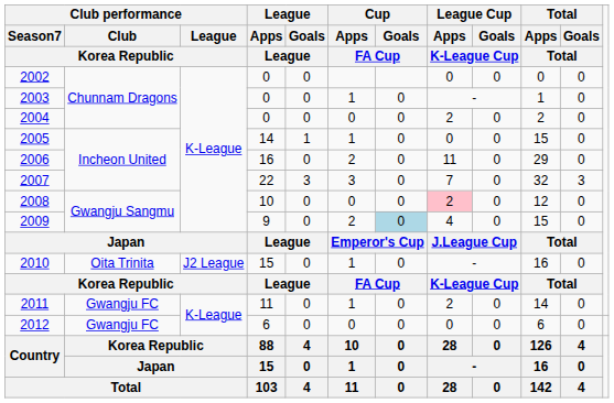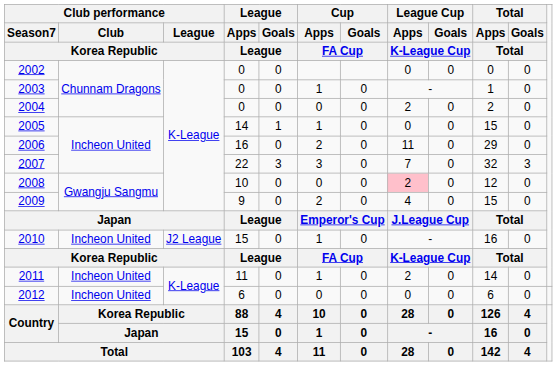 <table class="wikitable" style="text-align:center;">
 <tr>
 <th colspan=3>Club performance</th>
 <th colspan=2>League</th>
 <th colspan=2>Cup</th>
 <th colspan=2>League Cup</th>
 <th colspan=2>Total</th>
 </tr>
 <tr>
 <th>Season7</th>
 <th>Club</th>
 <th>League</th>
 <th>Apps</th>
 <th>Goals</th>
 <th>Apps</th>
 <th>Goals</th>
 <th>Apps</th>
 <th>Goals</th>
 <th>Apps</th>
 <th>Goals</th>
 </tr>
 <tr>
 <th colspan=3>Korea Republic</th>
 <th colspan=2>League</th>
 <th colspan=2><a href='#'>FA Cup</a></th>
 <th colspan=2><a href='#'>K-League Cup</a></th>
 <th colspan=2>Total</th>
 </tr>
 <tr>
 <td><a href='#'>2002</a></td>
 <td rowspan="3"><a href='#'>Chunnam Dragons</a></td>
 <td rowspan="8"><a href='#'>K-League</a></td>
 <td>0</td>
 <td>0</td>
 <td></td>
 <td></td>
 <td>0</td>
 <td>0</td>
 <td>0</td>
 <td>0</td>
 </tr>
 <tr>
 <td><a href='#'>2003</a></td>
 <td>0</td>
 <td>0</td>
 <td>1</td>
 <td>0</td>
 <td colspan="2">-</td>
 <td>1</td>
 <td>0</td>
 </tr>
 <tr>
 <td><a href='#'>2004</a></td>
 <td>0</td>
 <td>0</td>
 <td>0</td>
 <td>0</td>
 <td>2</td>
 <td>0</td>
 <td>2</td>
 <td>0</td>
 </tr>
 <tr>
 <td><a href='#'>2005</a></td>
 <td rowspan="3"><a href='#'>Incheon United</a></td>
 <td>14</td>
 <td>1</td>
 <td>1</td>
 <td>0</td>
 <td>0</td>
 <td>0</td>
 <td>15</td>
 <td>0</td>
 </tr>
 <tr>
 <td><a href='#'>2006</a></td>
 <td>16</td>
 <td>0</td>
 <td>2</td>
 <td>0</td>
 <td>11</td>
 <td>0</td>
 <td>29</td>
 <td>0</td>
 </tr>
 <tr>
 <td><a href='#'>2007</a></td>
 <td>22</td>
 <td>3</td>
 <td>3</td>
 <td>0</td>
 <td>7</td>
 <td>0</td>
 <td>32</td>
 <td>3</td>
 </tr>
 <tr>
 <td><a href='#'>2008</a></td>
 <td rowspan="2"><a href='#'>Gwangju Sangmu</a></td>
 <td>10</td>
 <td>0</td>
 <td>0</td>
 <td>0</td>
 <td style="background: pink;">2</td>
 <td>0</td>
 <td>12</td>
 <td>0</td>
 </tr>
 <tr>
 <td><a href='#'>2009</a></td>
 <td>9</td>
 <td>0</td>
 <td>2</td>
-<td style="background: lightblue;">0</td>
+<td>0</td>
 <td>4</td>
 <td>0</td>
 <td>15</td>
 <td>0</td>
 </tr>
 <tr>
 <th colspan=3>Japan</th>
 <th colspan=2>League</th>
 <th colspan=2><a href='#'>Emperor's Cup</a></th>
 <th colspan=2><a href='#'>J.League Cup</a></th>
 <th colspan=2>Total</th>
 </tr>
 <tr>
 <td><a href='#'>2010</a></td>
-<td><a href='#'>Oita Trinita</a></td>
+<td rowspan="1"><a href='#'>Incheon United</a></td>
 <td><a href='#'>J2 League</a></td>
 <td>15</td>
 <td>0</td>
 <td>1</td>
 <td>0</td>
 <td colspan="2">-</td>
 <td>16</td>
 <td>0</td>
 </tr>
 <tr>
 <th colspan=3>Korea Republic</th>
 <th colspan=2>League</th>
 <th colspan=2><a href='#'>FA Cup</a></th>
 <th colspan=2><a href='#'>K-League Cup</a></th>
 <th colspan=2>Total</th>
 </tr>
 <tr>
 <td><a href='#'>2011</a></td>
-<td rowspan="1"><a href='#'>Gwangju FC</a></td>
+<td rowspan="1"><a href='#'>Incheon United</a></td>
 <td rowspan="2"><a href='#'>K-League</a></td>
 <td>11</td>
 <td>0</td>
 <td>1</td>
 <td>0</td>
 <td>2</td>
 <td>0</td>
 <td>14</td>
 <td>0</td>
 </tr>
 <tr>
 <td><a href='#'>2012</a></td>
-<td rowspan="1"><a href='#'>Gwangju FC</a></td>
+<td rowspan="1"><a href='#'>Incheon United</a></td>
 <td>6</td>
 <td>0</td>
 <td>0</td>
 <td>0</td>
 <td>0</td>
 <td>0</td>
 <td>6</td>
 <td>0</td>
 <td></td>
 </tr>
 <tr>
 <th rowspan=2>Country</th>
 <th colspan=2>Korea Republic</th>
 <th>88</th>
 <th>4</th>
 <th>10</th>
 <th>0</th>
 <th>28</th>
 <th>0</th>
 <th>126</th>
 <th>4</th>
 </tr>
 <tr>
 <th colspan=2>Japan</th>
 <th>15</th>
 <th>0</th>
 <th>1</th>
 <th>0</th>
 <th colspan="2">-</th>
 <th>16</th>
 <th>0</th>
 </tr>
 <tr>
 <th colspan=3>Total</th>
 <th>103</th>
 <th>4</th>
 <th>11</th>
 <th>0</th>
 <th>28</th>
 <th>0</th>
 <th>142</th>
 <th>4</th>
 </tr>
 </table>
